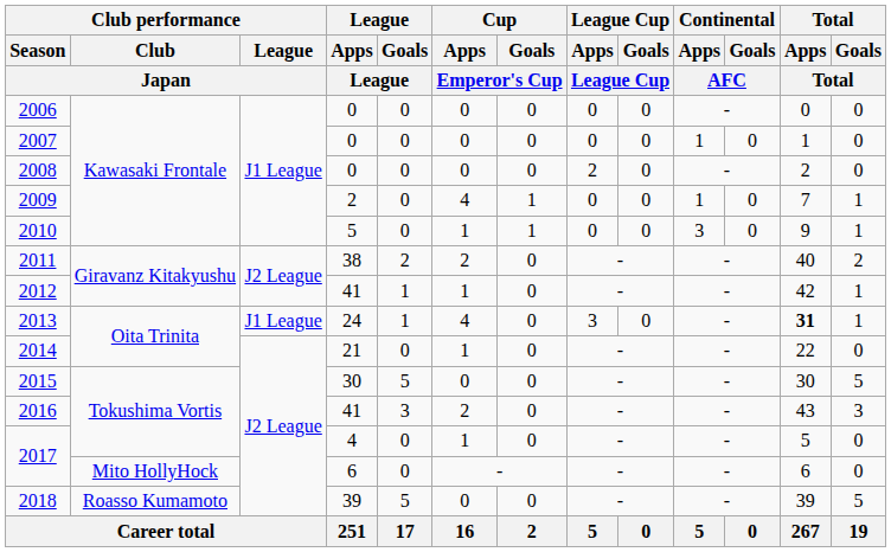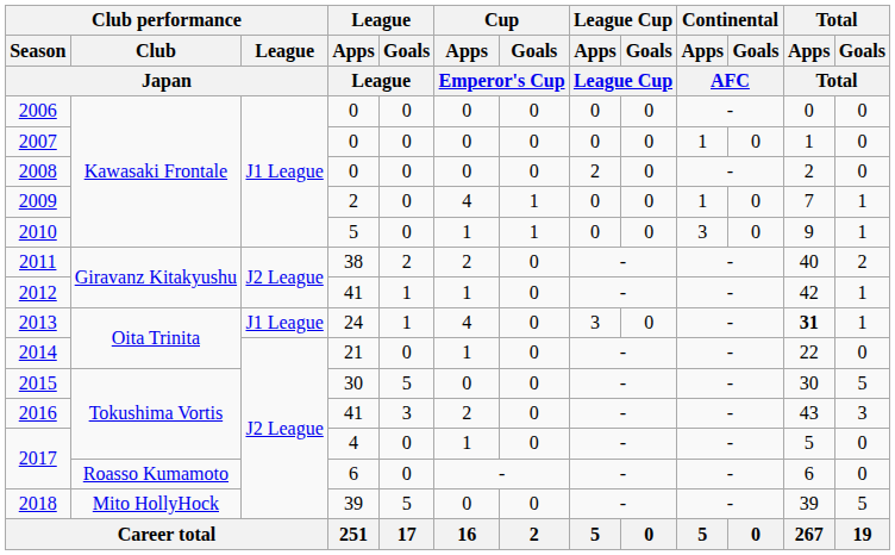 <table class="wikitable" style="text-align:center">
 <tr>
 <th colspan=3>Club performance</th>
 <th colspan=2>League</th>
 <th colspan=2>Cup</th>
 <th colspan=2>League Cup</th>
 <th colspan=2>Continental</th>
 <th colspan=2>Total</th>
 </tr>
 <tr>
 <th>Season</th>
 <th>Club</th>
 <th>League</th>
 <th>Apps</th>
 <th>Goals</th>
 <th>Apps</th>
 <th>Goals</th>
 <th>Apps</th>
 <th>Goals</th>
 <th>Apps</th>
 <th>Goals</th>
 <th>Apps</th>
 <th>Goals</th>
 </tr>
 <tr>
 </tr>
 <tr>
 <th colspan=3>Japan</th>
 <th colspan=2>League</th>
 <th colspan=2><a href='#'>Emperor's Cup</a></th>
 <th colspan=2><a href='#'>League Cup</a></th>
 <th colspan=2><a href='#'>AFC</a></th>
 <th colspan=2>Total</th>
 </tr>
 <tr>
 <td><a href='#'>2006</a></td>
 <td rowspan="5"><a href='#'>Kawasaki Frontale</a></td>
 <td rowspan="5"><a href='#'>J1 League</a></td>
 <td>0</td>
 <td>0</td>
 <td>0</td>
 <td>0</td>
 <td>0</td>
 <td>0</td>
 <td colspan="2">-</td>
 <td>0</td>
 <td>0</td>
 </tr>
 <tr>
 <td><a href='#'>2007</a></td>
 <td>0</td>
 <td>0</td>
 <td>0</td>
 <td>0</td>
 <td>0</td>
 <td>0</td>
 <td>1</td>
 <td>0</td>
 <td>1</td>
 <td>0</td>
 </tr>
 <tr>
 <td><a href='#'>2008</a></td>
 <td>0</td>
 <td>0</td>
 <td>0</td>
 <td>0</td>
 <td>2</td>
 <td>0</td>
 <td colspan="2">-</td>
 <td>2</td>
 <td>0</td>
 </tr>
 <tr>
 <td><a href='#'>2009</a></td>
 <td>2</td>
 <td>0</td>
 <td>4</td>
 <td>1</td>
 <td>0</td>
 <td>0</td>
 <td>1</td>
 <td>0</td>
 <td>7</td>
 <td>1</td>
 </tr>
 <tr>
 <td><a href='#'>2010</a></td>
 <td>5</td>
 <td>0</td>
 <td>1</td>
 <td>1</td>
 <td>0</td>
 <td>0</td>
 <td>3</td>
 <td>0</td>
 <td>9</td>
 <td>1</td>
 </tr>
 <tr>
 <td><a href='#'>2011</a></td>
 <td rowspan="2"><a href='#'>Giravanz Kitakyushu</a></td>
 <td rowspan="2"><a href='#'>J2 League</a></td>
 <td>38</td>
 <td>2</td>
 <td>2</td>
 <td>0</td>
 <td colspan="2">-</td>
 <td colspan="2">-</td>
 <td>40</td>
 <td>2</td>
 </tr>
 <tr>
 <td><a href='#'>2012</a></td>
 <td>41</td>
 <td>1</td>
 <td>1</td>
 <td>0</td>
 <td colspan="2">-</td>
 <td colspan="2">-</td>
 <td>42</td>
 <td>1</td>
 </tr>
 <tr>
 <td><a href='#'>2013</a></td>
 <td rowspan="2"><a href='#'>Oita Trinita</a></td>
 <td><a href='#'>J1 League</a></td>
 <td>24</td>
 <td>1</td>
 <td>4</td>
 <td>0</td>
 <td>3</td>
 <td>0</td>
 <td colspan="2">-</td>
 <td><strong>31</strong></td>
 <td>1</td>
 </tr>
 <tr>
 <td><a href='#'>2014</a></td>
 <td rowspan="6"><a href='#'>J2 League</a></td>
 <td>21</td>
 <td>0</td>
 <td>1</td>
 <td>0</td>
 <td colspan="2">-</td>
 <td colspan="2">-</td>
 <td>22</td>
 <td>0</td>
 </tr>
 <tr>
 <td><a href='#'>2015</a></td>
 <td rowspan="3"><a href='#'>Tokushima Vortis</a></td>
 <td>30</td>
 <td>5</td>
 <td>0</td>
 <td>0</td>
 <td colspan="2">-</td>
 <td colspan="2">-</td>
 <td>30</td>
 <td>5</td>
 </tr>
 <tr>
 <td><a href='#'>2016</a></td>
 <td>41</td>
 <td>3</td>
 <td>2</td>
 <td>0</td>
 <td colspan="2">-</td>
 <td colspan="2">-</td>
 <td>43</td>
 <td>3</td>
 </tr>
 <tr>
 <td rowspan="2"><a href='#'>2017</a></td>
 <td>4</td>
 <td>0</td>
 <td>1</td>
 <td>0</td>
 <td colspan="2">-</td>
 <td colspan="2">-</td>
 <td>5</td>
 <td>0</td>
 </tr>
 <tr>
-<td rowspan="1"><a href='#'>Mito HollyHock</a></td>
+<td><a href='#'>Roasso Kumamoto</a></td>
 <td>6</td>
 <td>0</td>
 <td colspan="2">-</td>
 <td colspan="2">-</td>
 <td colspan="2">-</td>
 <td>6</td>
 <td>0</td>
 </tr>
 <tr>
 <td><a href='#'>2018</a></td>
-<td><a href='#'>Roasso Kumamoto</a></td>
+<td rowspan="1"><a href='#'>Mito HollyHock</a></td>
 <td>39</td>
 <td>5</td>
 <td>0</td>
 <td>0</td>
 <td colspan="2">-</td>
 <td colspan="2">-</td>
 <td>39</td>
 <td>5</td>
 </tr>
 <tr>
 <th colspan=3>Career total</th>
 <th>251</th>
 <th>17</th>
 <th>16</th>
 <th>2</th>
 <th>5</th>
 <th>0</th>
 <th>5</th>
 <th>0</th>
 <th>267</th>
 <th>19</th>
 </tr>
 </table>
